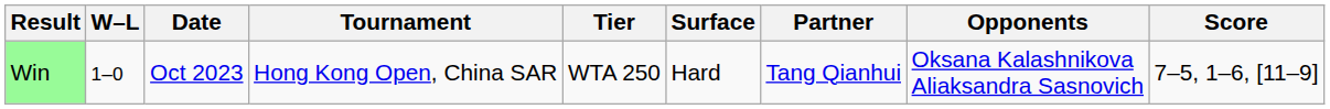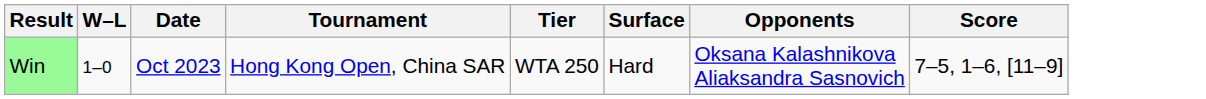 <table class="sortable wikitable">
 <tr>
 <th>Result</th>
 <th class="unsortable">W–L</th>
 <th>Date</th>
 <th>Tournament</th>
 <th>Tier</th>
 <th>Surface</th>
-<th>Partner</th>
 <th>Opponents</th>
 <th class="unsortable">Score</th>
 </tr>
 <tr>
 <td bgcolor=98FB98>Win</td>
 <td><small>1–0</small></td>
 <td><a href='#'>Oct 2023</a></td>
 <td><a href='#'>Hong Kong Open</a>, China SAR</td>
 <td>WTA 250</td>
 <td>Hard</td>
-<td> <a href='#'>Tang Qianhui</a></td>
 <td> <a href='#'>Oksana Kalashnikova</a> <br>  <a href='#'>Aliaksandra Sasnovich</a></td>
 <td>7–5, 1–6, [11–9]</td>
 </tr>
 </table>
